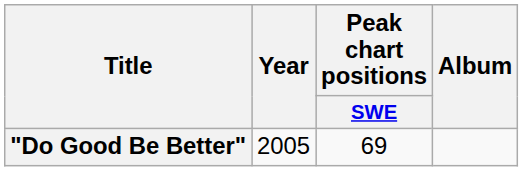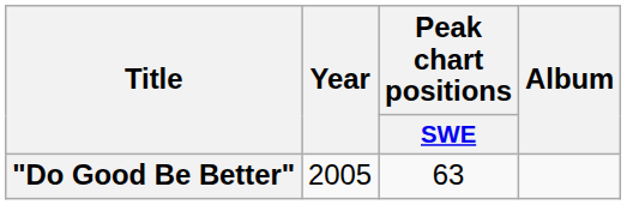 <table class="wikitable plainrowheaders" style="text-align:center;">
 <tr>
 <th scope="col" rowspan="2">Title</th>
 <th scope="col" rowspan="2">Year</th>
 <th scope="col" colspan="1">Peak chart positions</th>
 <th scope="col" rowspan="2">Album</th>
 </tr>
 <tr>
 <th scope="col" style="width:3em;font-size:85%;"><a href='#'>SWE</a></th>
 </tr>
 <tr>
 <th scope="row">"Do Good Be Better"</th>
 <td>2005</td>
-<td>69</td>
+<td>63</td>
 <td></td>
 </tr>
 </table>
